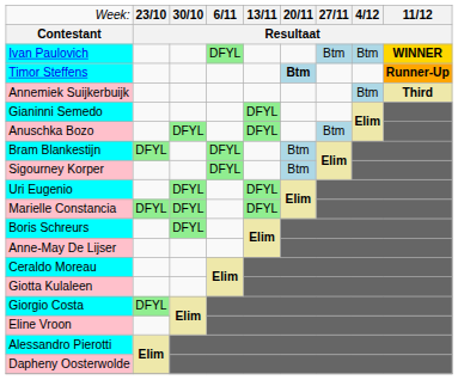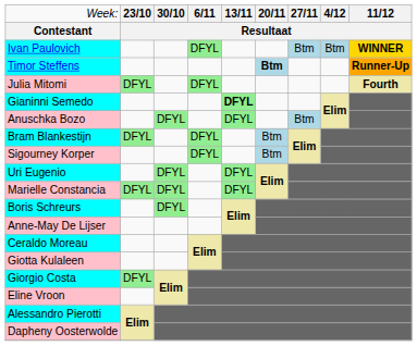 <table class="wikitable" style="margin:1em auto;">
 <tr>
 <td align="right"><em>Week:</em></td>
 <th>23/10</th>
 <th>30/10</th>
 <th>6/11</th>
 <th>13/11</th>
 <th>20/11</th>
 <th>27/11</th>
 <th>4/12</th>
 <th>11/12</th>
 </tr>
 <tr>
 <th>Contestant</th>
 <th colspan="8" align="center">Resultaat</th>
 </tr>
 <tr>
 <td bgcolor="cyan"><a href='#'>Ivan Paulovich</a></td>
 <td></td>
 <td></td>
 <td bgcolor="lightgreen" align="center">DFYL</td>
 <td></td>
 <td></td>
 <td bgcolor="lightblue" align="center">Btm</td>
 <td bgcolor="lightblue" align="center">Btm</td>
 <td bgcolor="gold" align="center"><strong>WINNER</strong></td>
 </tr>
 <tr>
 <td bgcolor="cyan"><a href='#'>Timor Steffens</a></td>
 <td></td>
 <td></td>
 <td></td>
 <td></td>
 <td bgcolor="lightblue" align="center"><strong>Btm</strong></td>
 <td></td>
 <td></td>
 <td bgcolor="orange" align="center"><strong>Runner-Up</strong></td>
 </tr>
 <tr>
-<td bgcolor="pink">Annemiek Suijkerbuijk</td>
+<td bgcolor="pink">Julia Mitomi</td>
+<td bgcolor="lightgreen" align="center">DFYL</td>
+<td></td>
+<td bgcolor="lightgreen" align="center">DFYL</td>
 <td></td>
 <td></td>
 <td></td>
 <td></td>
-<td></td>
-<td></td>
-<td bgcolor="lightblue" align="center">Btm</td>
-<td bgcolor="palegoldenrod" align="center"><strong>Third</strong></td>
+<td bgcolor="palegoldenrod" align="center"><strong>Fourth</strong></td>
 </tr>
 <tr>
 <td bgcolor="cyan">Gianinni Semedo</td>
 <td></td>
 <td></td>
 <td></td>
-<td bgcolor="lightgreen" align="center">DFYL</td>
+<td bgcolor="lightgreen" align="center"><strong>DFYL</strong></td>
 <td></td>
 <td></td>
 <td rowspan="2" bgcolor="palegoldenrod" align="center"><strong>Elim</strong></td>
 <td colspan="1" bgcolor="666666"></td>
 </tr>
 <tr>
 <td bgcolor="pink">Anuschka Bozo</td>
 <td></td>
 <td bgcolor="lightgreen" align="center">DFYL</td>
 <td></td>
 <td bgcolor="lightgreen" align="center">DFYL</td>
 <td></td>
 <td bgcolor="lightblue" align="center">Btm</td>
 <td colspan="1" bgcolor="666666"></td>
 </tr>
 <tr>
 <td bgcolor="cyan">Bram Blankestijn</td>
 <td bgcolor="lightgreen" align="center">DFYL</td>
 <td></td>
 <td bgcolor="lightgreen" align="center">DFYL</td>
 <td></td>
 <td bgcolor="lightblue" align="center">Btm</td>
 <td rowspan="2" bgcolor="palegoldenrod" align="center"><strong>Elim</strong></td>
 <td colspan="2" bgcolor="666666"></td>
 </tr>
 <tr>
 <td bgcolor="pink">Sigourney Korper</td>
 <td></td>
 <td></td>
 <td bgcolor="lightgreen" align="center">DFYL</td>
 <td></td>
 <td bgcolor="lightblue" align="center">Btm</td>
 <td colspan="2" bgcolor="666666"></td>
 </tr>
 <tr>
 <td bgcolor="cyan">Uri Eugenio</td>
 <td></td>
 <td bgcolor="lightgreen" align="center">DFYL</td>
 <td></td>
 <td bgcolor="lightgreen" align="center">DFYL</td>
 <td rowspan="2" bgcolor="palegoldenrod" align="center"><strong>Elim</strong></td>
 <td colspan="3" bgcolor="666666"></td>
 </tr>
 <tr>
 <td bgcolor="pink">Marielle Constancia</td>
 <td bgcolor="lightgreen" align="center">DFYL</td>
 <td bgcolor="lightgreen" align="center">DFYL</td>
 <td></td>
 <td bgcolor="lightgreen" align="center">DFYL</td>
 <td colspan="3" bgcolor="666666"></td>
 </tr>
 <tr>
 <td bgcolor="cyan">Boris Schreurs</td>
 <td></td>
 <td bgcolor="lightgreen" align="center">DFYL</td>
 <td></td>
 <td rowspan="2" bgcolor="palegoldenrod" align="center"><strong>Elim</strong></td>
 <td colspan="4" bgcolor="666666"></td>
 </tr>
 <tr>
 <td bgcolor="pink">Anne-May De Lijser</td>
 <td></td>
 <td></td>
 <td></td>
 <td colspan="4" bgcolor="666666"></td>
 </tr>
 <tr>
 <td bgcolor="cyan">Ceraldo Moreau</td>
 <td></td>
 <td></td>
 <td rowspan="2" bgcolor="palegoldenrod" align="center"><strong>Elim</strong></td>
 <td colspan="5" bgcolor="666666"></td>
 </tr>
 <tr>
 <td bgcolor="pink">Giotta Kulaleen</td>
 <td></td>
 <td></td>
 <td colspan="5" bgcolor="666666"></td>
 </tr>
 <tr>
 <td bgcolor="cyan">Giorgio Costa</td>
 <td bgcolor="lightgreen" align="center">DFYL</td>
 <td rowspan="2" bgcolor="palegoldenrod" align="center"><strong>Elim</strong></td>
 <td colspan="6" bgcolor="666666"></td>
 </tr>
 <tr>
 <td bgcolor="pink">Eline Vroon</td>
 <td></td>
 <td colspan="6" bgcolor="666666"></td>
 </tr>
 <tr>
 <td bgcolor="cyan">Alessandro Pierotti</td>
 <td rowspan="2" bgcolor="palegoldenrod" align="center"><strong>Elim</strong></td>
 <td colspan="7" bgcolor="666666"></td>
 </tr>
 <tr>
 <td bgcolor="pink">Dapheny Oosterwolde</td>
 <td colspan="7" bgcolor="666666"></td>
 </tr>
 <tr>
 </tr>
 </table>
